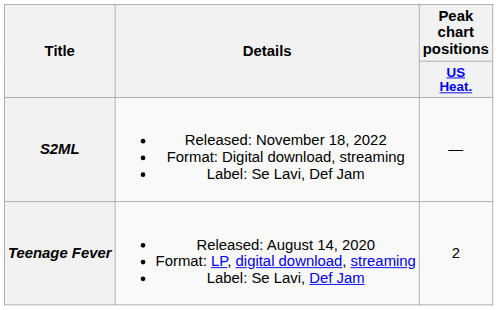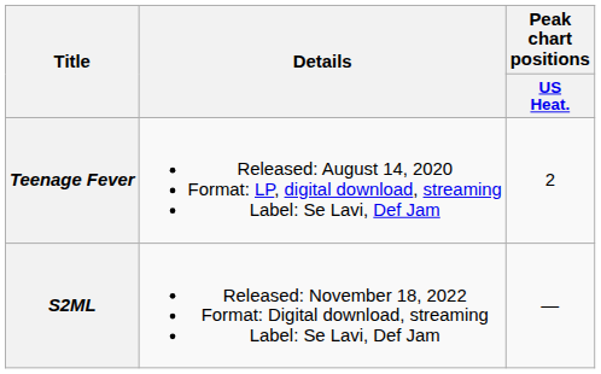 <table class="wikitable plainrowheaders" style="text-align:center;">
 <tr>
 <th scope="col" rowspan=2>Title</th>
 <th scope="col" rowspan=2>Details</th>
 <th scope="col" colspan="1">Peak chart positions</th>
 </tr>
 <tr>
 <th scope="col" style="width:3em;font-size:90%;"><a href='#'>US<br>Heat.</a><br></th>
 </tr>
 <tr>
+<th scope="row"><em>Teenage Fever</em></th>
+<td><br><ul><li>Released: August 14, 2020</li><li>Format: <a href='#'>LP</a>, <a href='#'>digital download</a>, <a href='#'>streaming</a></li><li>Label: Se Lavi, <a href='#'>Def Jam</a></li></ul></td>
+<td>2</td>
+</tr>
+<tr>
 <th scope="row"><em>S2ML</em></th>
 <td><br><ul><li>Released: November 18, 2022</li><li>Format: Digital download, streaming</li><li>Label: Se Lavi, Def Jam</li></ul></td>
 <td>—</td>
 </tr>
-<tr>
-<th scope="row"><em>Teenage Fever</em></th>
-<td><br><ul><li>Released: August 14, 2020</li><li>Format: <a href='#'>LP</a>, <a href='#'>digital download</a>, <a href='#'>streaming</a></li><li>Label: Se Lavi, <a href='#'>Def Jam</a></li></ul></td>
-<td>2</td>
-</tr>
 </table>
